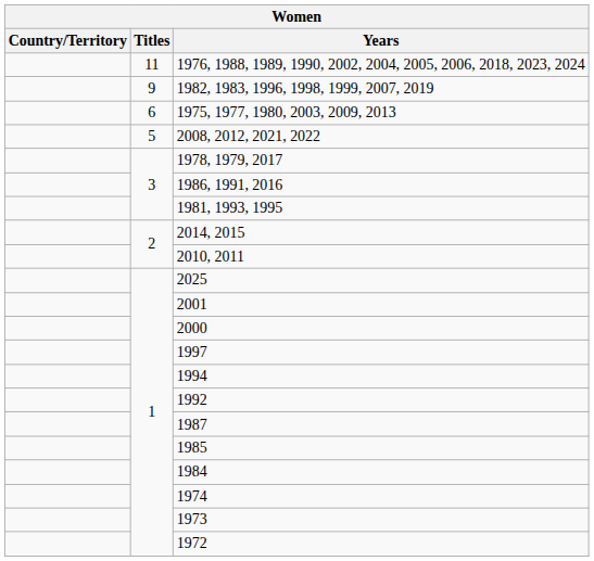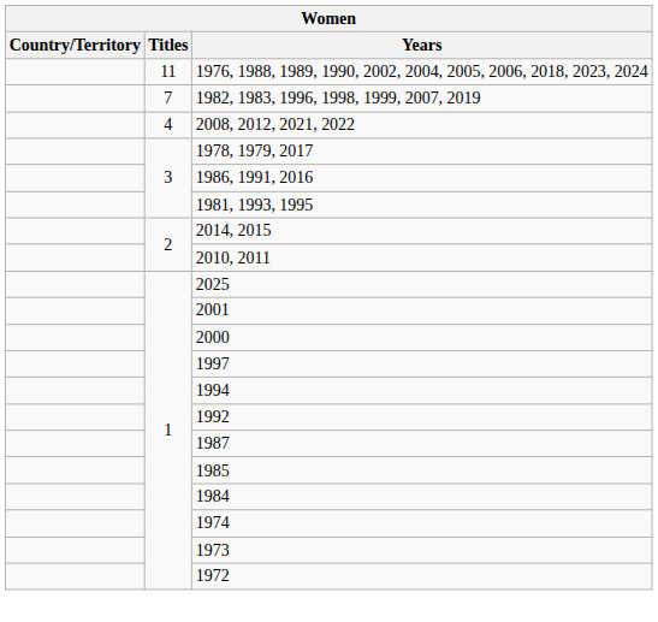 <table class="wikitable">
 <tr>
 <th colspan=3>Women</th>
 </tr>
 <tr>
 <th>Country/Territory</th>
 <th>Titles</th>
 <th>Years</th>
 </tr>
 <tr>
 <td></td>
 <td style="text-align:center;">11</td>
 <td>1976, 1988, 1989, 1990, 2002, 2004, 2005, 2006, 2018, 2023, 2024</td>
 </tr>
 <tr>
 <td></td>
-<td style="text-align:center;">9</td>
+<td style="text-align:center;">7</td>
 <td>1982, 1983, 1996, 1998, 1999, 2007, 2019</td>
 </tr>
 <tr>
 <td></td>
-<td style="text-align:center;">6</td>
-<td>1975, 1977, 1980, 2003, 2009, 2013</td>
-</tr>
-<tr>
-<td></td>
-<td style="text-align:center;">5</td>
+<td style="text-align:center;">4</td>
 <td>2008, 2012, 2021, 2022</td>
 </tr>
 <tr>
 <td></td>
 <td rowspan="3" style="text-align:center;">3</td>
 <td>1978, 1979, 2017</td>
 </tr>
 <tr>
 <td></td>
 <td>1986, 1991, 2016</td>
 </tr>
 <tr>
 <td></td>
 <td>1981, 1993, 1995</td>
 </tr>
 <tr>
 <td></td>
 <td rowspan="2" style="text-align:center;">2</td>
 <td>2014, 2015</td>
 </tr>
 <tr>
 <td></td>
 <td>2010, 2011</td>
 </tr>
 <tr>
 <td></td>
 <td rowspan="12" style="text-align:center;">1</td>
 <td>2025</td>
 </tr>
 <tr>
 <td></td>
 <td>2001</td>
 </tr>
 <tr>
 <td></td>
 <td>2000</td>
 </tr>
 <tr>
 <td></td>
 <td>1997</td>
 </tr>
 <tr>
 <td></td>
 <td>1994</td>
 </tr>
 <tr>
 <td></td>
 <td>1992</td>
 </tr>
 <tr>
 <td></td>
 <td>1987</td>
 </tr>
 <tr>
 <td></td>
 <td>1985</td>
 </tr>
 <tr>
 <td></td>
 <td>1984</td>
 </tr>
 <tr>
 <td></td>
 <td>1974</td>
 </tr>
 <tr>
 <td></td>
 <td>1973</td>
 </tr>
 <tr>
 <td></td>
 <td>1972</td>
 </tr>
 </table>
